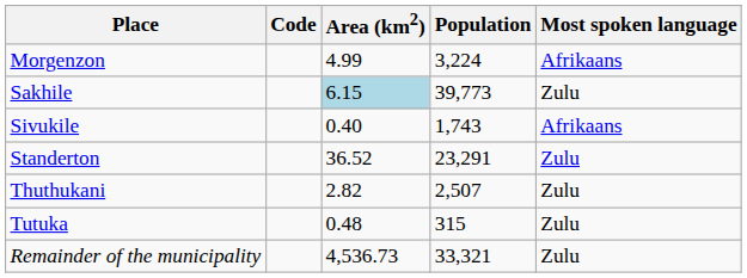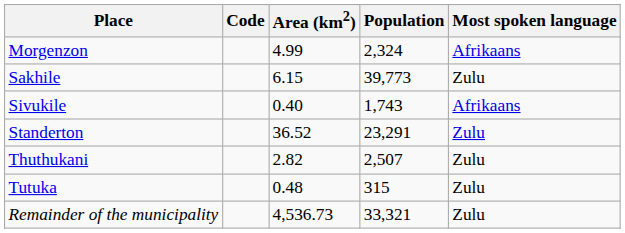 <table class="wikitable sortable">
 <tr>
 <th>Place</th>
 <th>Code</th>
 <th>Area (km<sup>2</sup>)</th>
 <th>Population</th>
 <th>Most spoken language</th>
 </tr>
 <tr>
 <td><a href='#'>Morgenzon</a></td>
 <td></td>
 <td>4.99</td>
-<td>3,224</td>
+<td>2,324</td>
 <td><a href='#'>Afrikaans</a></td>
 </tr>
 <tr>
 <td><a href='#'>Sakhile</a></td>
 <td></td>
-<td style="background: lightblue;">6.15</td>
+<td>6.15</td>
 <td>39,773</td>
 <td>Zulu</td>
 </tr>
 <tr>
 <td><a href='#'>Sivukile</a></td>
 <td></td>
 <td>0.40</td>
 <td>1,743</td>
 <td><a href='#'>Afrikaans</a></td>
 </tr>
 <tr>
 <td><a href='#'>Standerton</a></td>
 <td></td>
 <td>36.52</td>
 <td>23,291</td>
 <td><a href='#'>Zulu</a></td>
 </tr>
 <tr>
 <td><a href='#'>Thuthukani</a></td>
 <td></td>
 <td>2.82</td>
 <td>2,507</td>
 <td>Zulu</td>
 </tr>
 <tr>
 <td><a href='#'>Tutuka</a></td>
 <td></td>
 <td>0.48</td>
 <td>315</td>
 <td>Zulu</td>
 </tr>
 <tr>
 <td><em>Remainder of the municipality</em></td>
 <td></td>
 <td>4,536.73</td>
 <td>33,321</td>
 <td>Zulu</td>
 </tr>
 </table>
